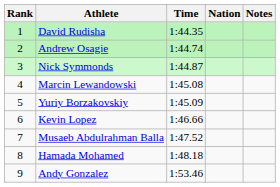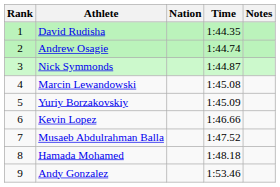 <table class="wikitable sortable" style="text-align:center">
 <tr>
 <th>Rank</th>
 <th>Athlete</th>
+<th>Nation</th>
 <th>Time</th>
-<th>Nation</th>
 <th>Notes</th>
 </tr>
 <tr bgcolor=bbf3bb>
 <td>1</td>
 <td align=left><a href='#'>David Rudisha</a></td>
+<td align=left></td>
 <td>1:44.35</td>
-<td align=left></td>
 <td></td>
 </tr>
 <tr bgcolor=bbf3bb>
 <td>2</td>
 <td align=left><a href='#'>Andrew Osagie</a></td>
+<td align=left></td>
 <td>1:44.74</td>
-<td align=left></td>
 <td></td>
 </tr>
 <tr bgcolor=ccf9cc>
 <td>3</td>
 <td align=left><a href='#'>Nick Symmonds</a></td>
+<td align=left></td>
 <td>1:44.87</td>
-<td align=left></td>
 <td></td>
 </tr>
 <tr>
 <td>4</td>
 <td align=left><a href='#'>Marcin Lewandowski</a></td>
+<td align=left></td>
 <td>1:45.08</td>
-<td align=left></td>
 <td></td>
 </tr>
 <tr>
 <td>5</td>
 <td align=left><a href='#'>Yuriy Borzakovskiy</a></td>
+<td align=left></td>
 <td>1:45.09</td>
-<td align=left></td>
 <td></td>
 </tr>
 <tr>
 <td>6</td>
 <td align=left><a href='#'>Kevin Lopez</a></td>
+<td align=left></td>
 <td>1:46.66</td>
-<td align=left></td>
 <td></td>
 </tr>
 <tr>
 <td>7</td>
 <td align=left><a href='#'>Musaeb Abdulrahman Balla</a></td>
+<td align=left></td>
 <td>1:47.52</td>
-<td align=left></td>
 <td></td>
 </tr>
 <tr>
 <td>8</td>
 <td align=left><a href='#'>Hamada Mohamed</a></td>
+<td align=left></td>
 <td>1:48.18</td>
-<td align=left></td>
 <td></td>
 </tr>
 <tr>
 <td>9</td>
 <td align=left><a href='#'>Andy Gonzalez</a></td>
+<td align=left></td>
 <td>1:53.46</td>
-<td align=left></td>
 <td></td>
 </tr>
 </table>
